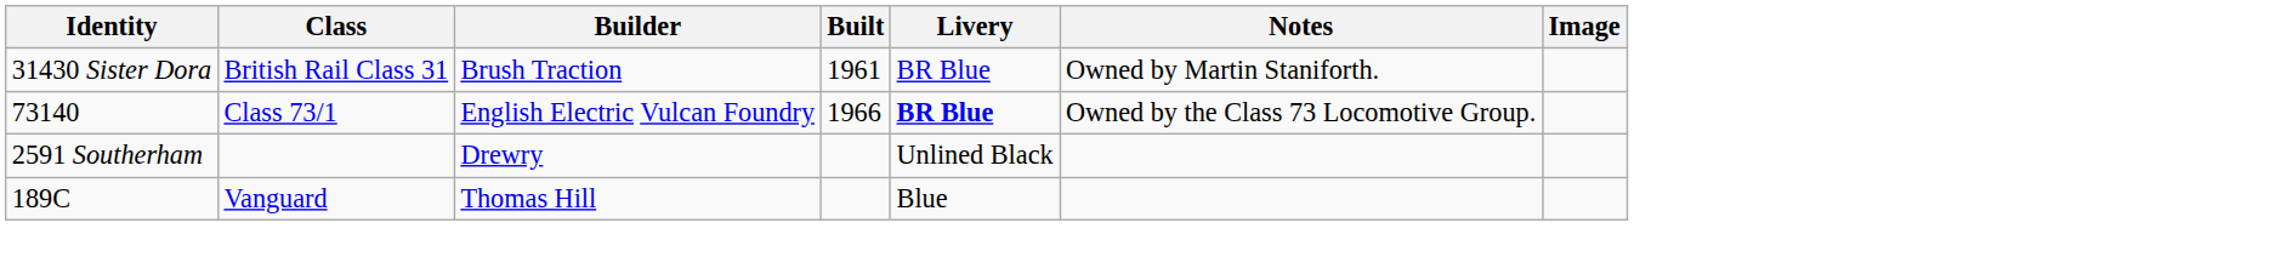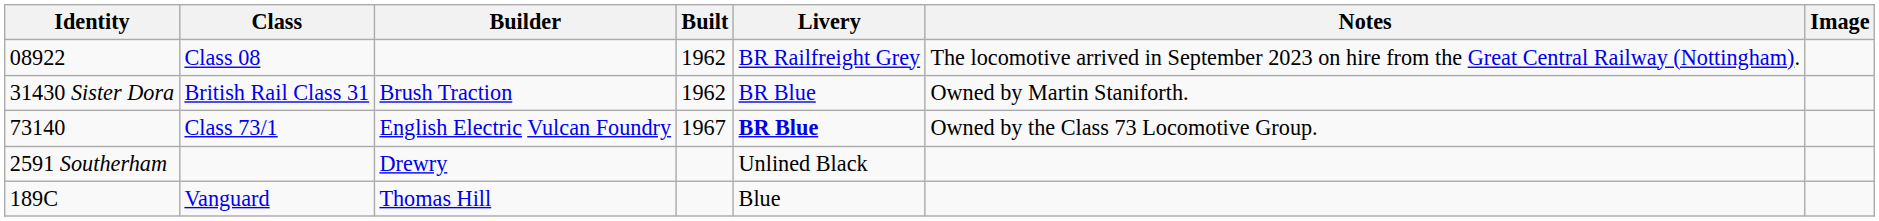 <table class="wikitable sortable">
 <tr>
 <th>Identity</th>
 <th>Class</th>
 <th>Builder</th>
 <th>Built</th>
 <th>Livery</th>
 <th>Notes</th>
 <th>Image</th>
 </tr>
 <tr>
+<td>08922</td>
+<td><a href='#'>Class 08</a></td>
+<td></td>
+<td>1962</td>
+<td><a href='#'>BR Railfreight Grey</a></td>
+<td>The locomotive arrived in September 2023 on hire from the <a href='#'>Great Central Railway (Nottingham)</a>.</td>
+<td></td>
+</tr>
+<tr>
 <td>31430 <em>Sister Dora</em></td>
 <td><a href='#'>British Rail Class 31</a></td>
 <td><a href='#'>Brush Traction</a></td>
-<td>1961</td>
+<td>1962</td>
 <td><a href='#'>BR Blue</a></td>
 <td>Owned by Martin Staniforth.</td>
 <td></td>
 </tr>
 <tr>
 <td>73140</td>
 <td><a href='#'>Class 73/1</a></td>
 <td><a href='#'>English Electric</a> <a href='#'>Vulcan Foundry</a></td>
-<td>1966</td>
+<td>1967</td>
 <td><strong><a href='#'>BR Blue</a></strong></td>
 <td>Owned by the Class 73 Locomotive Group.</td>
 <td></td>
 </tr>
 <tr>
 <td>2591 <em>Southerham</em></td>
 <td></td>
 <td><a href='#'>Drewry</a></td>
 <td></td>
 <td>Unlined Black</td>
 <td></td>
 <td></td>
 </tr>
 <tr>
 <td>189C</td>
 <td><a href='#'>Vanguard</a></td>
 <td><a href='#'>Thomas Hill</a></td>
 <td></td>
 <td>Blue</td>
 <td></td>
 <td></td>
 </tr>
 </table>
